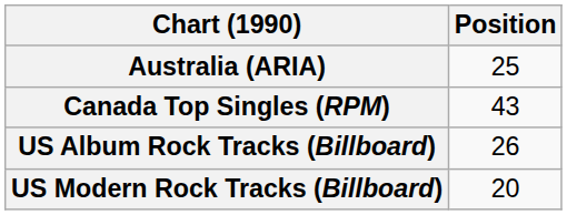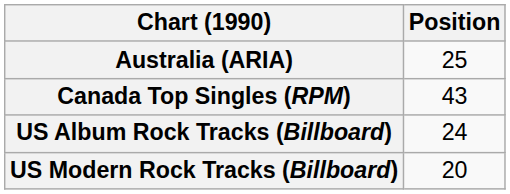 <table class="wikitable sortable plainrowheaders" style="text-align:center">
 <tr>
 <th scope="col">Chart (1990)</th>
 <th scope="col">Position</th>
 </tr>
 <tr>
 <th scope="row">Australia (ARIA)</th>
 <td>25</td>
 </tr>
 <tr>
 <th scope="row">Canada Top Singles (<em>RPM</em>)</th>
 <td>43</td>
 </tr>
 <tr>
 <th scope="row">US Album Rock Tracks (<em>Billboard</em>)</th>
-<td>26</td>
+<td>24</td>
 </tr>
 <tr>
 <th scope="row">US Modern Rock Tracks (<em>Billboard</em>)</th>
 <td>20</td>
 </tr>
 </table>
